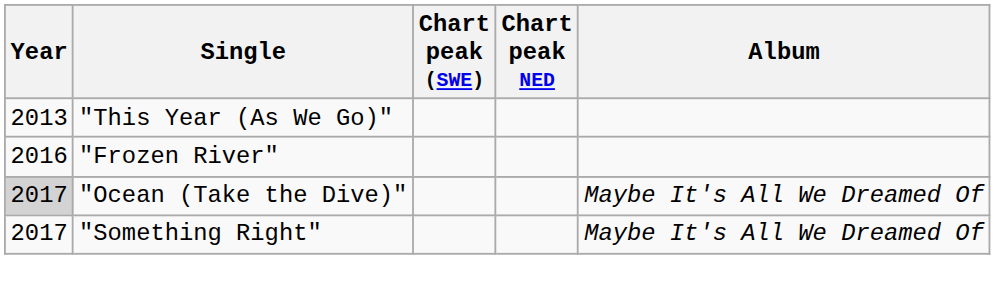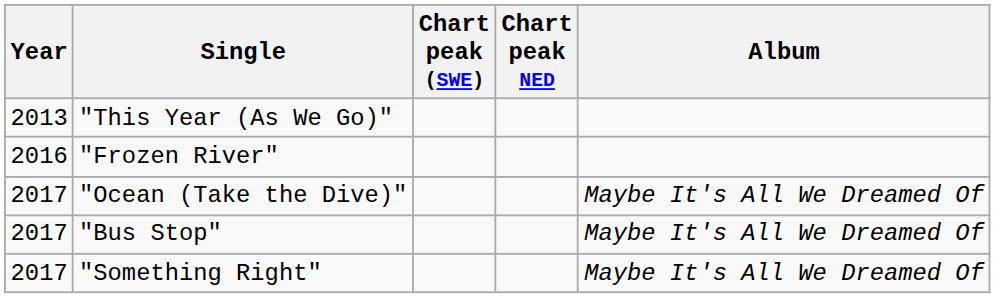 <table class="wikitable plainrowheaders">
 <tr>
 <th>Year</th>
 <th>Single</th>
 <th>Chart <br>peak<br><small>(<a href='#'>SWE</a>)<br></small></th>
 <th>Chart <br>peak<br><small><a href='#'>NED</a><br></small></th>
 <th>Album</th>
 </tr>
 <tr>
 <td>2013</td>
 <td>"This Year (As We Go)"</td>
 <td align="center"></td>
 <td align="center"></td>
 <td align="center"></td>
 </tr>
 <tr>
 <td>2016</td>
 <td>"Frozen River"</td>
 <td align="center"></td>
 <td align="center"></td>
 <td align="center"></td>
 </tr>
 <tr>
-<td style="background: lightgrey;">2017</td>
+<td>2017</td>
 <td>"Ocean (Take the Dive)"</td>
+<td align="center"></td>
+<td align="center"></td>
+<td align="center"><em>Maybe It's All We Dreamed Of</em></td>
+</tr>
+<tr>
+<td>2017</td>
+<td>"Bus Stop"</td>
 <td align="center"></td>
 <td align="center"></td>
 <td align="center"><em>Maybe It's All We Dreamed Of</em></td>
 </tr>
 <tr>
 <td>2017</td>
 <td>"Something Right"</td>
 <td align="center"></td>
 <td align="center"></td>
 <td align="center"><em>Maybe It's All We Dreamed Of</em></td>
 </tr>
 </table>
